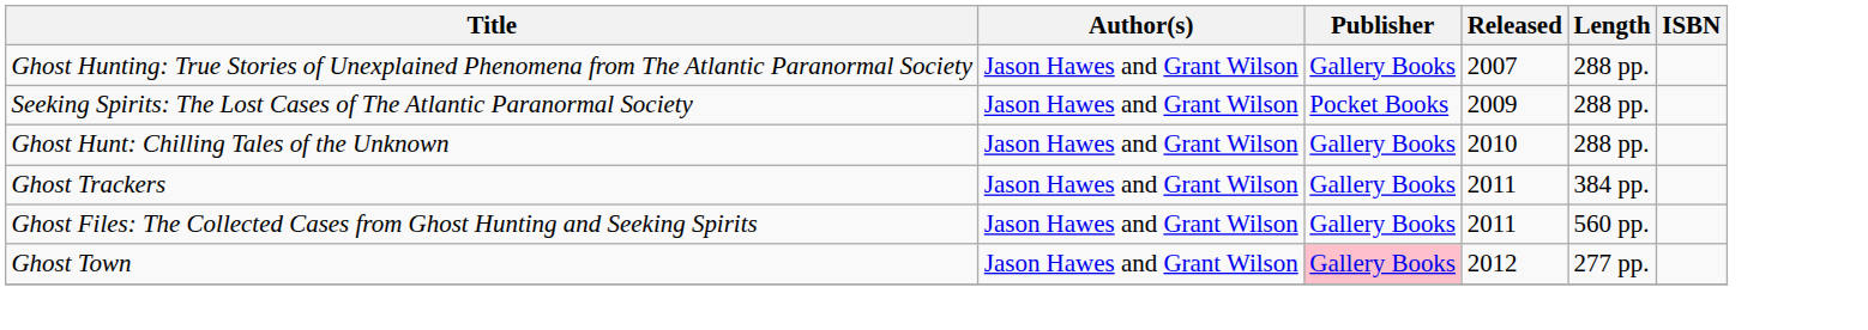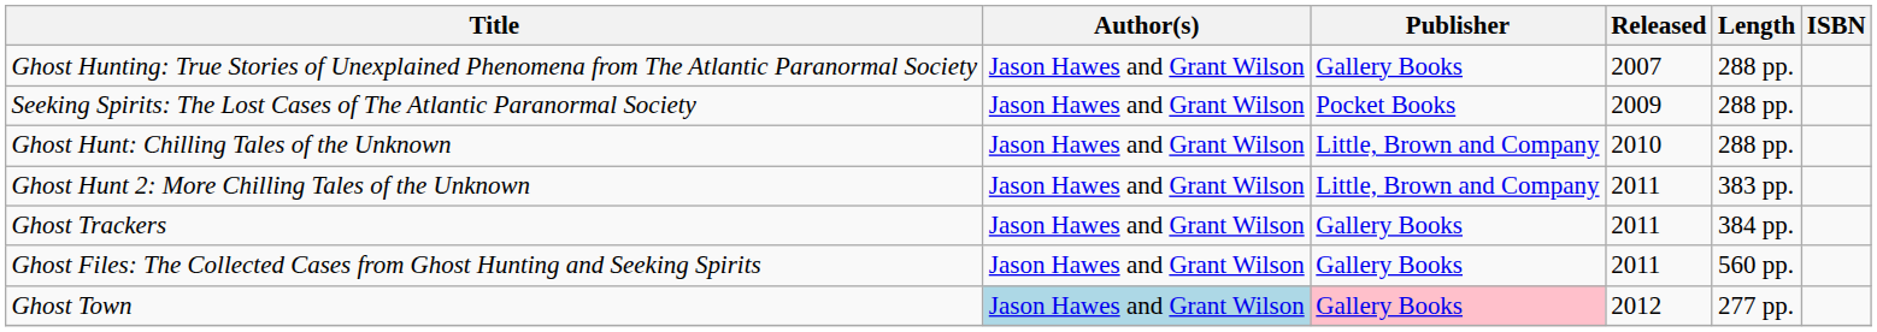 <table class="wikitable">
 <tr>
 <th>Title</th>
 <th>Author(s)</th>
 <th>Publisher</th>
 <th>Released</th>
 <th>Length</th>
 <th>ISBN</th>
 </tr>
 <tr>
 <td><em>Ghost Hunting: True Stories of Unexplained Phenomena from The Atlantic Paranormal Society</em></td>
 <td><a href='#'>Jason Hawes</a> and <a href='#'>Grant Wilson</a></td>
 <td><a href='#'>Gallery Books</a></td>
 <td>2007</td>
 <td>288 pp.</td>
 <td></td>
 </tr>
 <tr>
 <td><em>Seeking Spirits: The Lost Cases of The Atlantic Paranormal Society</em></td>
 <td><a href='#'>Jason Hawes</a> and <a href='#'>Grant Wilson</a></td>
 <td><a href='#'>Pocket Books</a></td>
 <td>2009</td>
 <td>288 pp.</td>
 <td></td>
 </tr>
 <tr>
 <td><em>Ghost Hunt: Chilling Tales of the Unknown</em></td>
 <td><a href='#'>Jason Hawes</a> and <a href='#'>Grant Wilson</a></td>
-<td><a href='#'>Gallery Books</a></td>
+<td><a href='#'>Little, Brown and Company</a></td>
 <td>2010</td>
 <td>288 pp.</td>
+<td></td>
+</tr>
+<tr>
+<td><em>Ghost Hunt 2: More Chilling Tales of the Unknown</em></td>
+<td><a href='#'>Jason Hawes</a> and <a href='#'>Grant Wilson</a></td>
+<td><a href='#'>Little, Brown and Company</a></td>
+<td>2011</td>
+<td>383 pp.</td>
 <td></td>
 </tr>
 <tr>
 <td><em>Ghost Trackers</em></td>
 <td><a href='#'>Jason Hawes</a> and <a href='#'>Grant Wilson</a></td>
 <td><a href='#'>Gallery Books</a></td>
 <td>2011</td>
 <td>384 pp.</td>
 <td></td>
 </tr>
 <tr>
 <td><em>Ghost Files: The Collected Cases from Ghost Hunting and Seeking Spirits</em></td>
 <td><a href='#'>Jason Hawes</a> and <a href='#'>Grant Wilson</a></td>
 <td><a href='#'>Gallery Books</a></td>
 <td>2011</td>
 <td>560 pp.</td>
 <td></td>
 </tr>
 <tr>
 <td><em>Ghost Town</em></td>
-<td><a href='#'>Jason Hawes</a> and <a href='#'>Grant Wilson</a></td>
+<td style="background: lightblue;"><a href='#'>Jason Hawes</a> and <a href='#'>Grant Wilson</a></td>
 <td style="background: pink;"><a href='#'>Gallery Books</a></td>
 <td>2012</td>
 <td>277 pp.</td>
 <td></td>
 </tr>
 <tr>
 </tr>
 </table>
